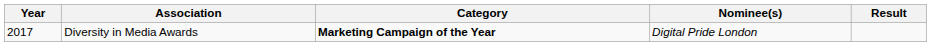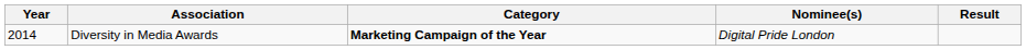 <table class="wikitable" width="100%">
 <tr>
 <th>Year</th>
 <th>Association</th>
 <th>Category</th>
 <th>Nominee(s)</th>
 <th>Result</th>
 </tr>
 <tr>
-<td>2017</td>
+<td>2014</td>
 <td>Diversity in Media Awards</td>
 <td><strong>Marketing Campaign of the Year</strong></td>
 <td><em>Digital Pride London</em></td>
 <td></td>
 </tr>
 </table>
